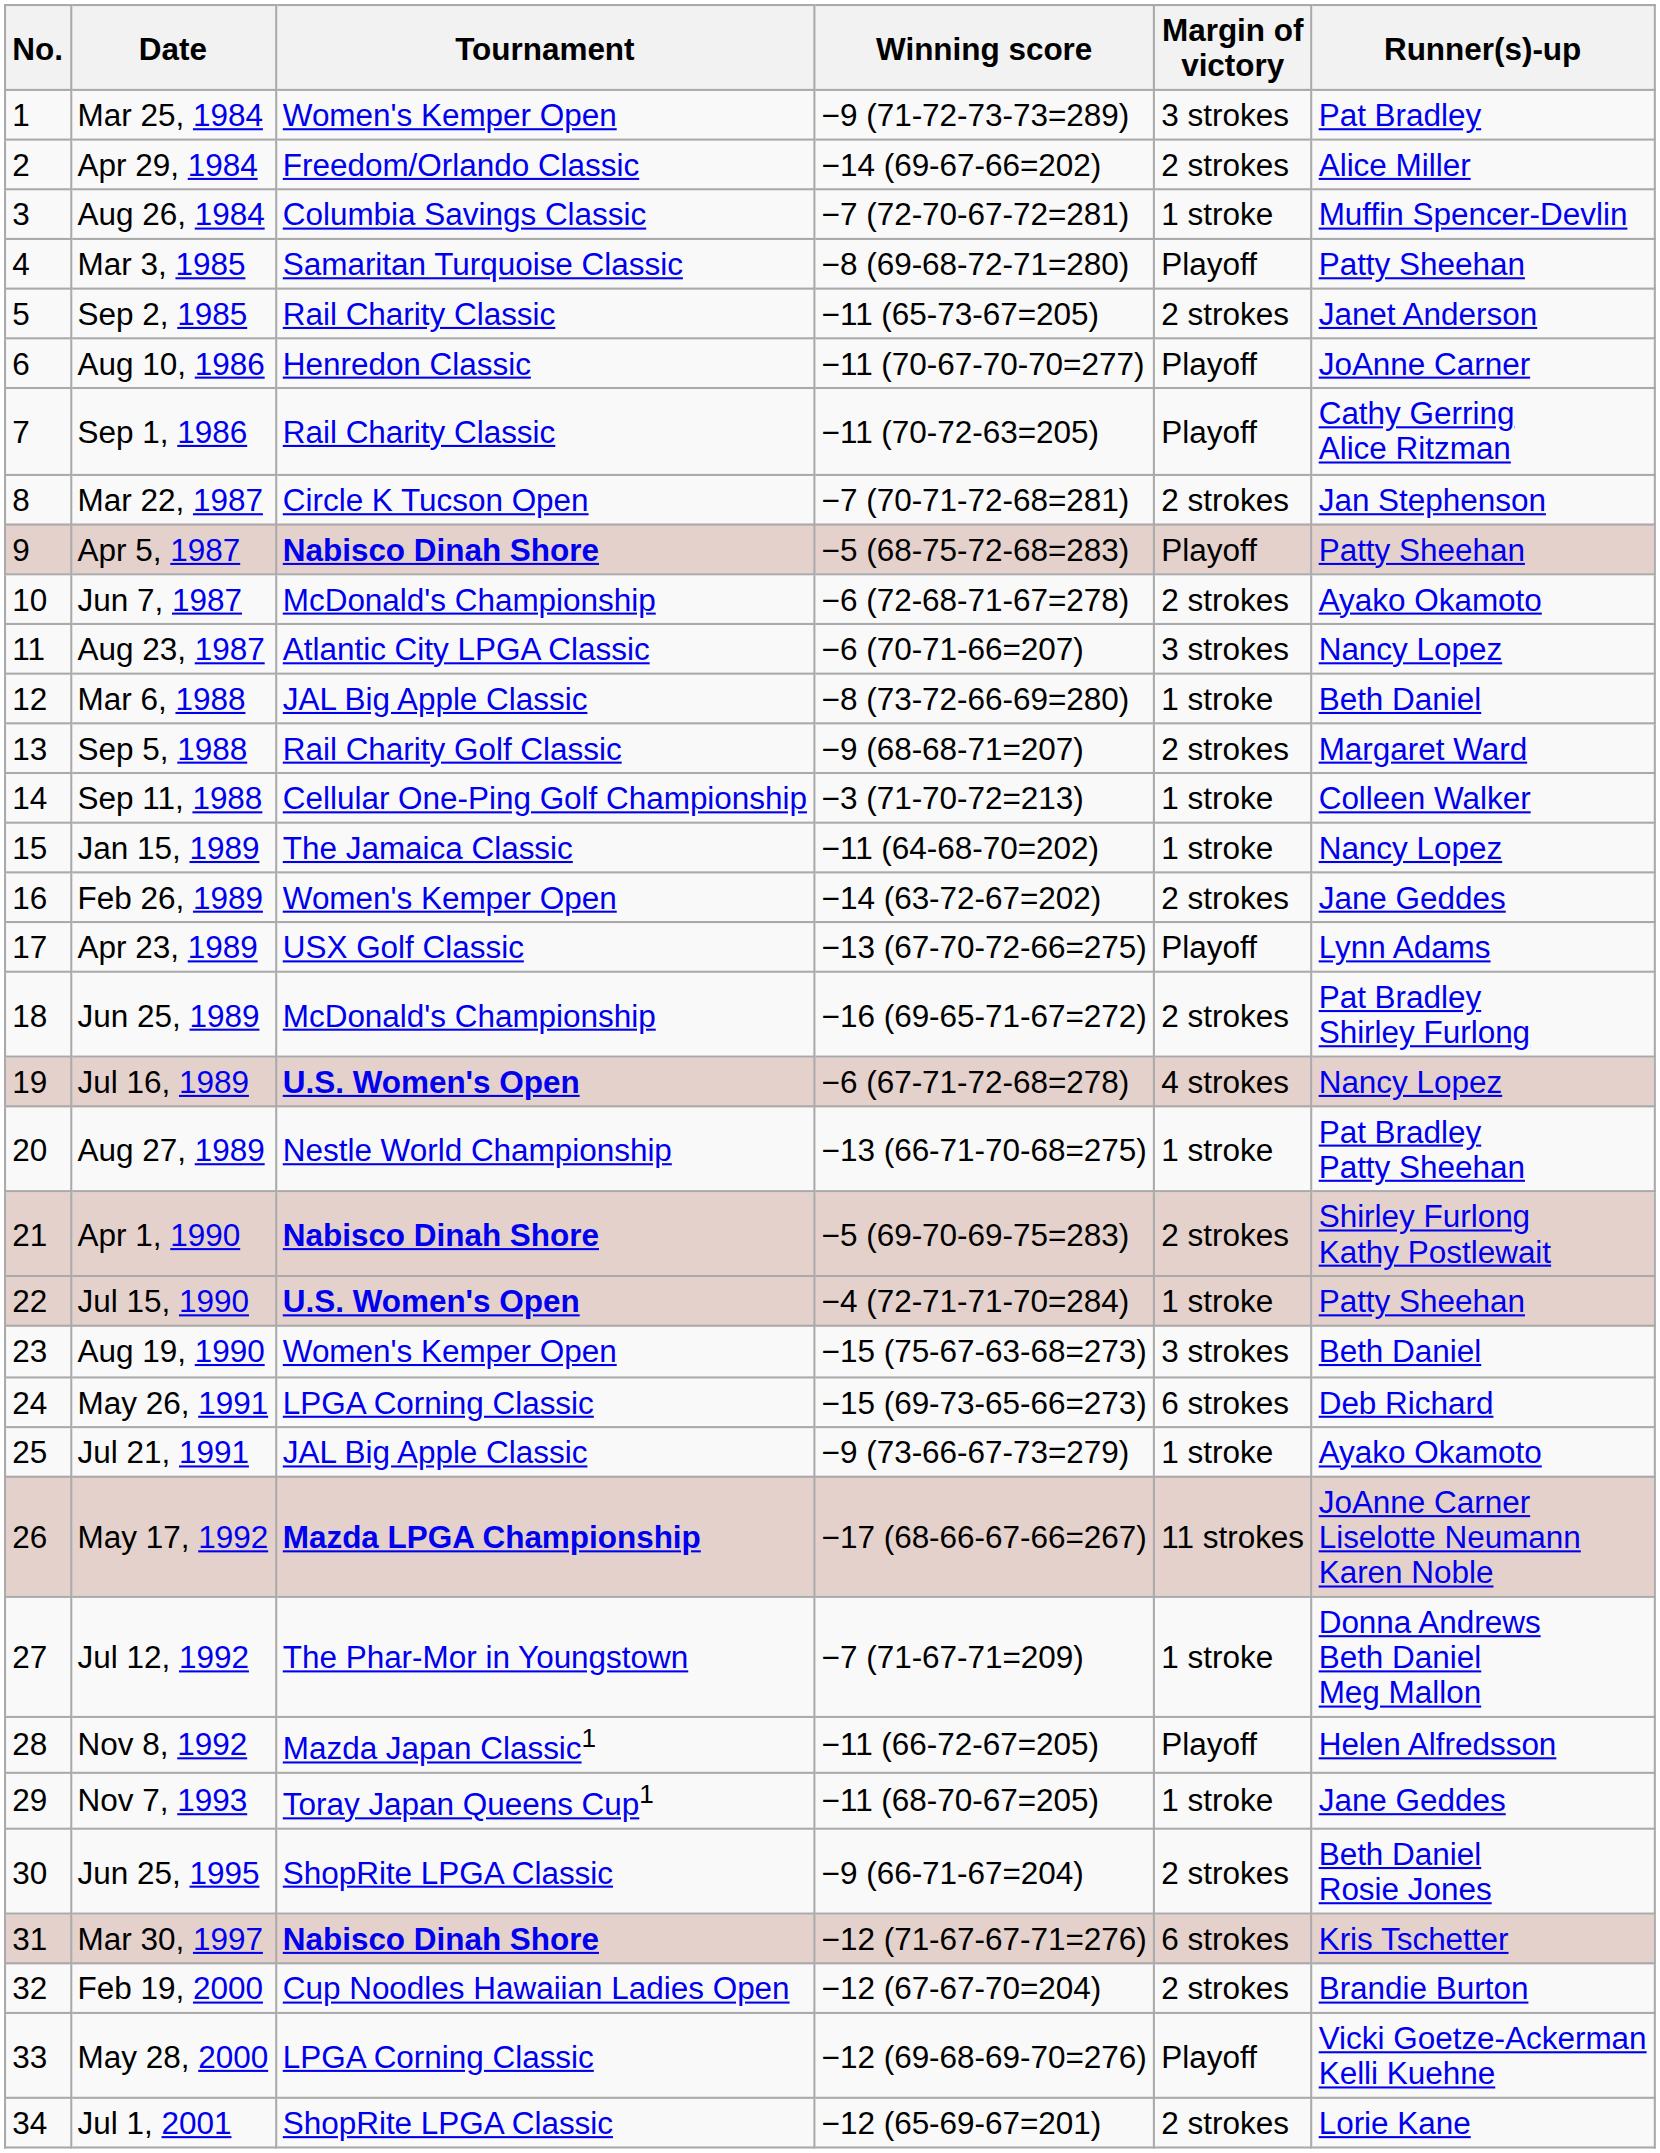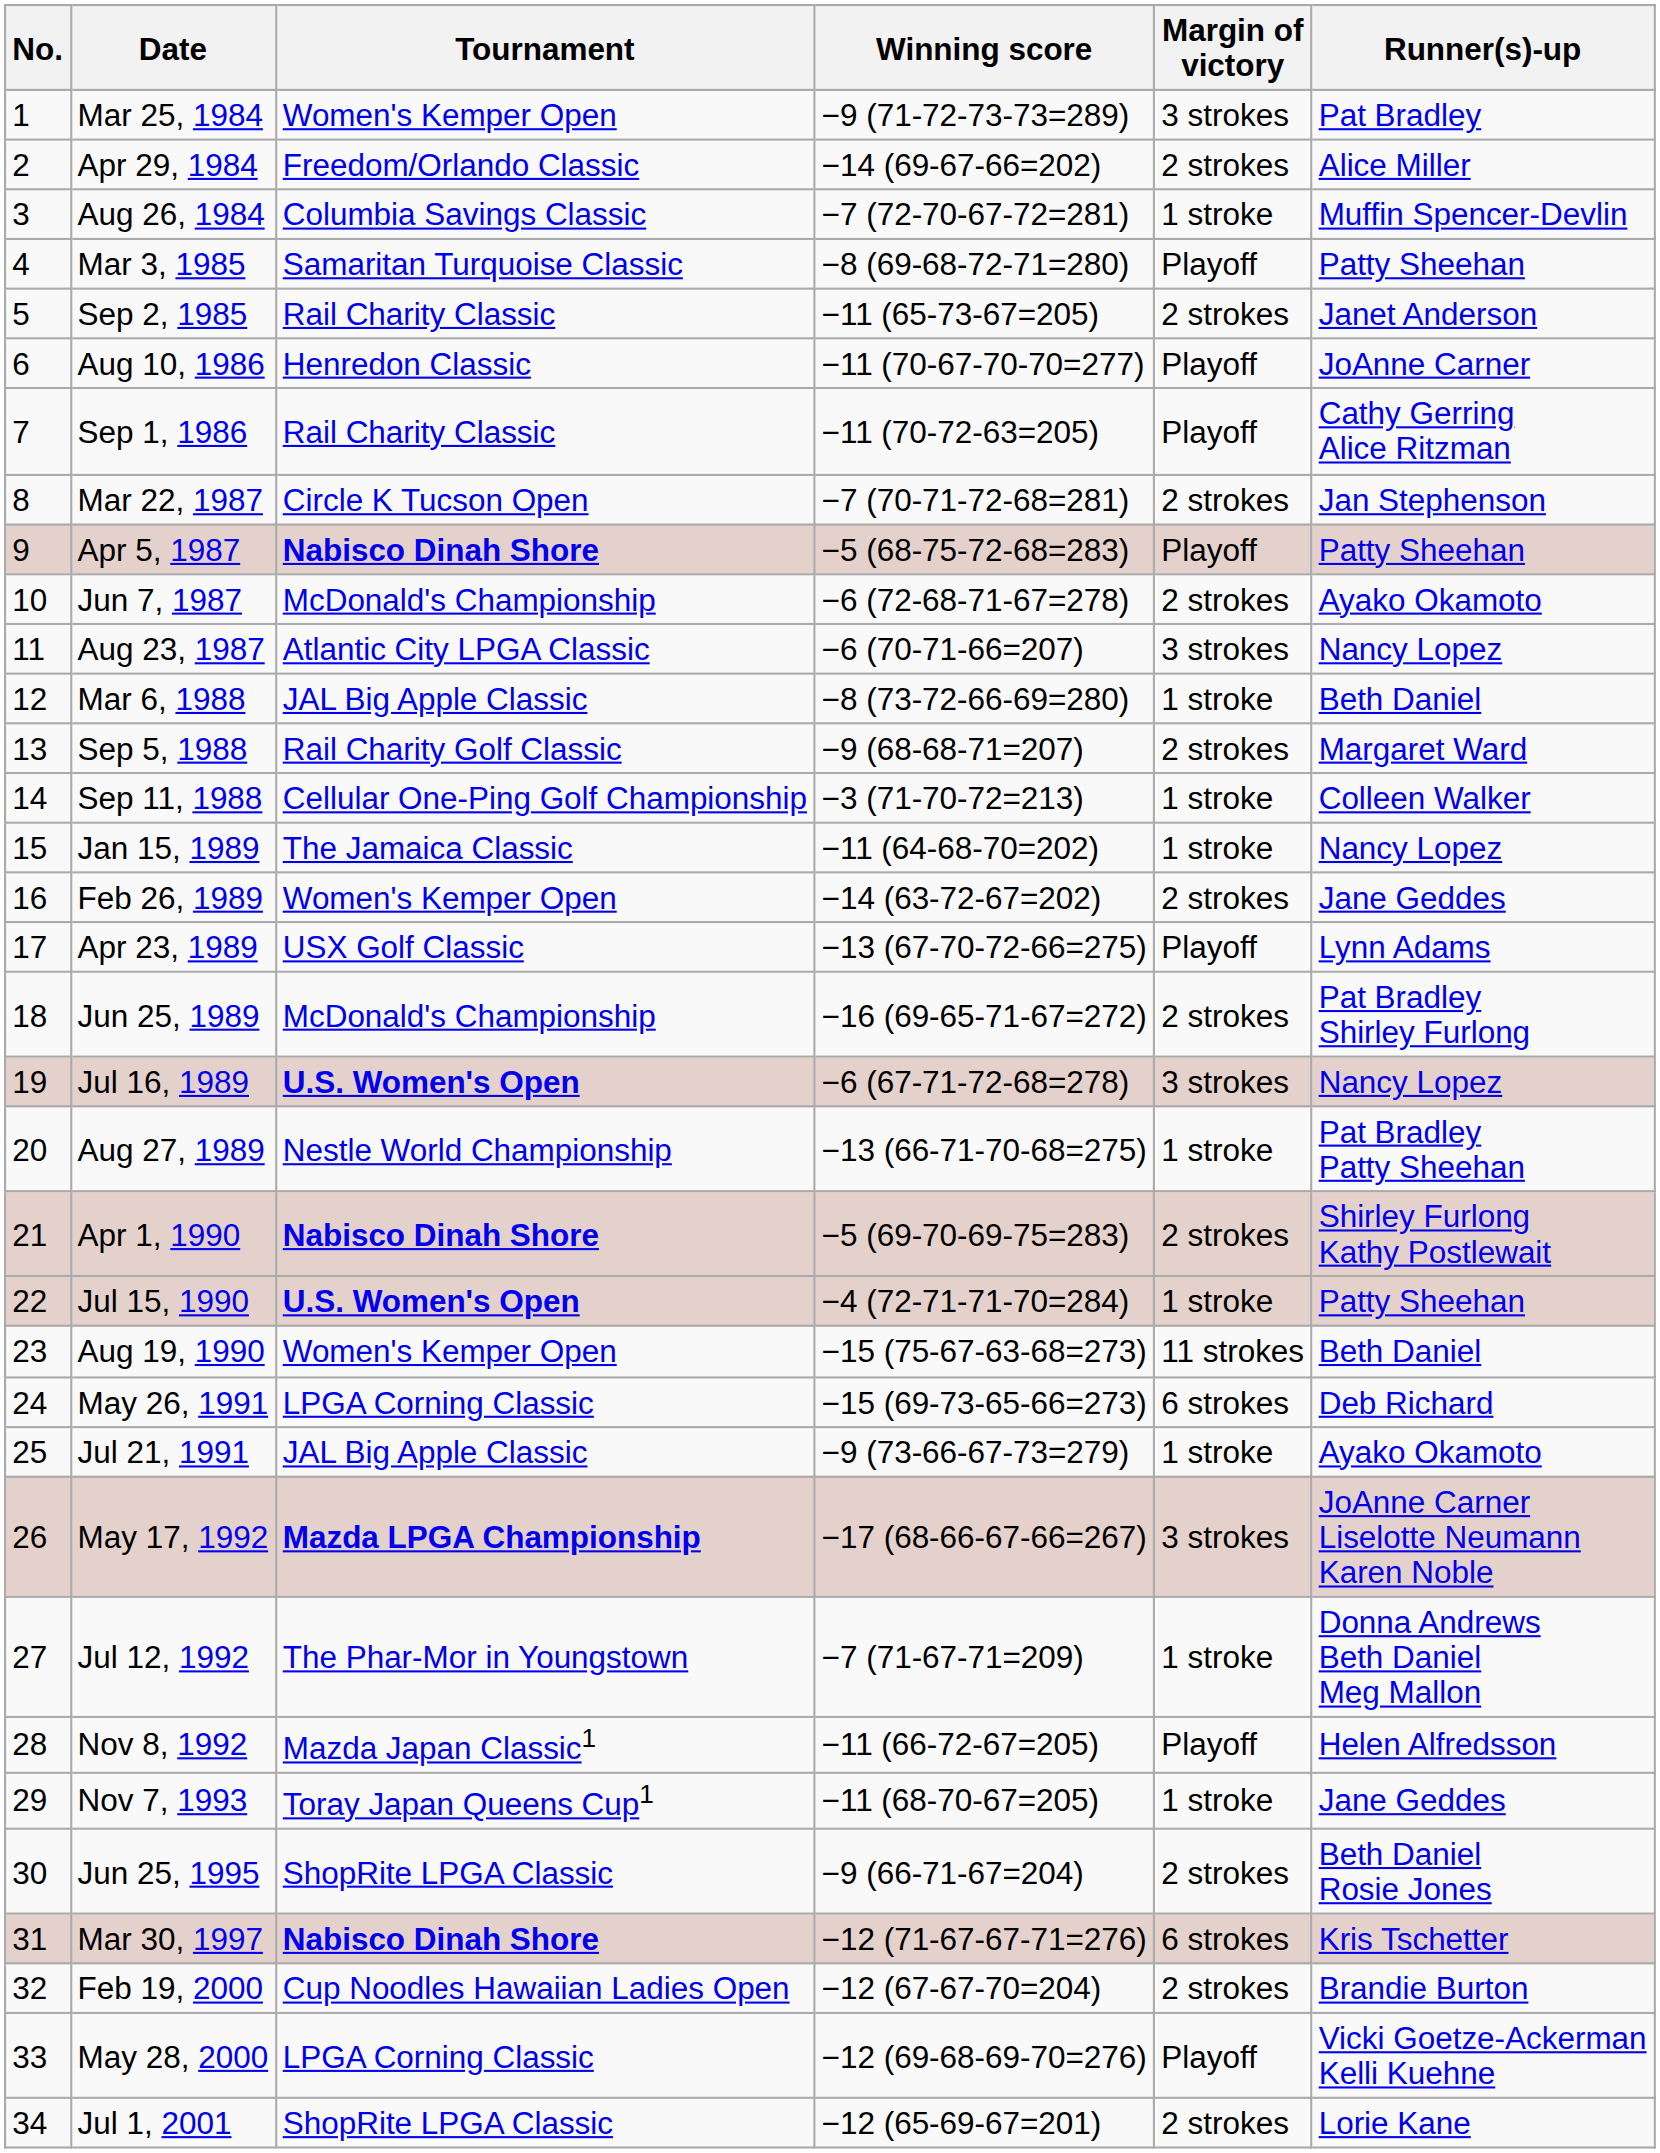 <table class="wikitable" style="font-size:95%;">
 <tr>
 <th>No.</th>
 <th>Date</th>
 <th>Tournament</th>
 <th>Winning score</th>
 <th>Margin of<br>victory</th>
 <th>Runner(s)-up</th>
 </tr>
 <tr>
 <td>1</td>
 <td>Mar 25, <a href='#'>1984</a></td>
 <td><a href='#'>Women's Kemper Open</a></td>
 <td>−9 (71-72-73-73=289)</td>
 <td>3 strokes</td>
 <td> <a href='#'>Pat Bradley</a></td>
 </tr>
 <tr>
 <td>2</td>
 <td>Apr 29, <a href='#'>1984</a></td>
 <td><a href='#'>Freedom/Orlando Classic</a></td>
 <td>−14 (69-67-66=202)</td>
 <td>2 strokes</td>
 <td> <a href='#'>Alice Miller</a></td>
 </tr>
 <tr>
 <td>3</td>
 <td>Aug 26, <a href='#'>1984</a></td>
 <td><a href='#'>Columbia Savings Classic</a></td>
 <td>−7 (72-70-67-72=281)</td>
 <td>1 stroke</td>
 <td> <a href='#'>Muffin Spencer-Devlin</a></td>
 </tr>
 <tr>
 <td>4</td>
 <td>Mar 3, <a href='#'>1985</a></td>
 <td><a href='#'>Samaritan Turquoise Classic</a></td>
 <td>−8 (69-68-72-71=280)</td>
 <td>Playoff</td>
 <td> <a href='#'>Patty Sheehan</a></td>
 </tr>
 <tr>
 <td>5</td>
 <td>Sep 2, <a href='#'>1985</a></td>
 <td><a href='#'>Rail Charity Classic</a></td>
 <td>−11 (65-73-67=205)</td>
 <td>2 strokes</td>
 <td> <a href='#'>Janet Anderson</a></td>
 </tr>
 <tr>
 <td>6</td>
 <td>Aug 10, <a href='#'>1986</a></td>
 <td><a href='#'>Henredon Classic</a></td>
 <td>−11 (70-67-70-70=277)</td>
 <td>Playoff</td>
 <td> <a href='#'>JoAnne Carner</a></td>
 </tr>
 <tr>
 <td>7</td>
 <td>Sep 1, <a href='#'>1986</a></td>
 <td><a href='#'>Rail Charity Classic</a></td>
 <td>−11 (70-72-63=205)</td>
 <td>Playoff</td>
 <td> <a href='#'>Cathy Gerring</a><br> <a href='#'>Alice Ritzman</a></td>
 </tr>
 <tr>
 <td>8</td>
 <td>Mar 22, <a href='#'>1987</a></td>
 <td><a href='#'>Circle K Tucson Open</a></td>
 <td>−7 (70-71-72-68=281)</td>
 <td>2 strokes</td>
 <td> <a href='#'>Jan Stephenson</a></td>
 </tr>
 <tr style="background:#e5d1cb;">
 <td>9</td>
 <td>Apr 5, <a href='#'>1987</a></td>
 <td><strong><a href='#'>Nabisco Dinah Shore</a></strong></td>
 <td>−5 (68-75-72-68=283)</td>
 <td>Playoff</td>
 <td> <a href='#'>Patty Sheehan</a></td>
 </tr>
 <tr>
 <td>10</td>
 <td>Jun 7, <a href='#'>1987</a></td>
 <td><a href='#'>McDonald's Championship</a></td>
 <td>−6 (72-68-71-67=278)</td>
 <td>2 strokes</td>
 <td> <a href='#'>Ayako Okamoto</a></td>
 </tr>
 <tr>
 <td>11</td>
 <td>Aug 23, <a href='#'>1987</a></td>
 <td><a href='#'>Atlantic City LPGA Classic</a></td>
 <td>−6 (70-71-66=207)</td>
 <td>3 strokes</td>
 <td> <a href='#'>Nancy Lopez</a></td>
 </tr>
 <tr>
 <td>12</td>
 <td>Mar 6, <a href='#'>1988</a></td>
 <td><a href='#'>JAL Big Apple Classic</a></td>
 <td>−8 (73-72-66-69=280)</td>
 <td>1 stroke</td>
 <td> <a href='#'>Beth Daniel</a></td>
 </tr>
 <tr>
 <td>13</td>
 <td>Sep 5, <a href='#'>1988</a></td>
 <td><a href='#'>Rail Charity Golf Classic</a></td>
 <td>−9 (68-68-71=207)</td>
 <td>2 strokes</td>
 <td> <a href='#'>Margaret Ward</a></td>
 </tr>
 <tr>
 <td>14</td>
 <td>Sep 11, <a href='#'>1988</a></td>
 <td><a href='#'>Cellular One-Ping Golf Championship</a></td>
 <td>−3 (71-70-72=213)</td>
 <td>1 stroke</td>
 <td> <a href='#'>Colleen Walker</a></td>
 </tr>
 <tr>
 <td>15</td>
 <td>Jan 15, <a href='#'>1989</a></td>
 <td><a href='#'>The Jamaica Classic</a></td>
 <td>−11 (64-68-70=202)</td>
 <td>1 stroke</td>
 <td> <a href='#'>Nancy Lopez</a></td>
 </tr>
 <tr>
 <td>16</td>
 <td>Feb 26, <a href='#'>1989</a></td>
 <td><a href='#'>Women's Kemper Open</a></td>
 <td>−14 (63-72-67=202)</td>
 <td>2 strokes</td>
 <td> <a href='#'>Jane Geddes</a></td>
 </tr>
 <tr>
 <td>17</td>
 <td>Apr 23, <a href='#'>1989</a></td>
 <td><a href='#'>USX Golf Classic</a></td>
 <td>−13 (67-70-72-66=275)</td>
 <td>Playoff</td>
 <td> <a href='#'>Lynn Adams</a></td>
 </tr>
 <tr>
 <td>18</td>
 <td>Jun 25, <a href='#'>1989</a></td>
 <td><a href='#'>McDonald's Championship</a></td>
 <td>−16 (69-65-71-67=272)</td>
 <td>2 strokes</td>
 <td> <a href='#'>Pat Bradley</a><br> <a href='#'>Shirley Furlong</a></td>
 </tr>
 <tr style="background:#e5d1cb;">
 <td>19</td>
 <td>Jul 16, <a href='#'>1989</a></td>
 <td><strong><a href='#'>U.S. Women's Open</a></strong></td>
 <td>−6 (67-71-72-68=278)</td>
-<td>4 strokes</td>
+<td>3 strokes</td>
 <td> <a href='#'>Nancy Lopez</a></td>
 </tr>
 <tr>
 <td>20</td>
 <td>Aug 27, <a href='#'>1989</a></td>
 <td><a href='#'>Nestle World Championship</a></td>
 <td>−13 (66-71-70-68=275)</td>
 <td>1 stroke</td>
 <td> <a href='#'>Pat Bradley</a><br> <a href='#'>Patty Sheehan</a></td>
 </tr>
 <tr style="background:#e5d1cb;">
 <td>21</td>
 <td>Apr 1, <a href='#'>1990</a></td>
 <td><strong><a href='#'>Nabisco Dinah Shore</a></strong></td>
 <td>−5 (69-70-69-75=283)</td>
 <td>2 strokes</td>
 <td> <a href='#'>Shirley Furlong</a><br> <a href='#'>Kathy Postlewait</a></td>
 </tr>
 <tr style="background:#e5d1cb;">
 <td>22</td>
 <td>Jul 15, <a href='#'>1990</a></td>
 <td><strong><a href='#'>U.S. Women's Open</a></strong></td>
 <td>−4 (72-71-71-70=284)</td>
 <td>1 stroke</td>
 <td> <a href='#'>Patty Sheehan</a></td>
 </tr>
 <tr>
 <td>23</td>
 <td>Aug 19, <a href='#'>1990</a></td>
 <td><a href='#'>Women's Kemper Open</a></td>
 <td>−15 (75-67-63-68=273)</td>
-<td>3 strokes</td>
+<td>11 strokes</td>
 <td> <a href='#'>Beth Daniel</a></td>
 </tr>
 <tr>
 <td>24</td>
 <td>May 26, <a href='#'>1991</a></td>
 <td><a href='#'>LPGA Corning Classic</a></td>
 <td>−15 (69-73-65-66=273)</td>
 <td>6 strokes</td>
 <td> <a href='#'>Deb Richard</a></td>
 </tr>
 <tr>
 <td>25</td>
 <td>Jul 21, <a href='#'>1991</a></td>
 <td><a href='#'>JAL Big Apple Classic</a></td>
 <td>−9 (73-66-67-73=279)</td>
 <td>1 stroke</td>
 <td> <a href='#'>Ayako Okamoto</a></td>
 </tr>
 <tr style="background:#e5d1cb;">
 <td>26</td>
 <td>May 17, <a href='#'>1992</a></td>
 <td><strong><a href='#'>Mazda LPGA Championship</a></strong></td>
 <td>−17 (68-66-67-66=267)</td>
-<td>11 strokes</td>
+<td>3 strokes</td>
 <td> <a href='#'>JoAnne Carner</a><br> <a href='#'>Liselotte Neumann</a><br> <a href='#'>Karen Noble</a></td>
 </tr>
 <tr>
 <td>27</td>
 <td>Jul 12, <a href='#'>1992</a></td>
 <td><a href='#'>The Phar-Mor in Youngstown</a></td>
 <td>−7 (71-67-71=209)</td>
 <td>1 stroke</td>
 <td> <a href='#'>Donna Andrews</a><br> <a href='#'>Beth Daniel</a><br> <a href='#'>Meg Mallon</a></td>
 </tr>
 <tr>
 <td>28</td>
 <td>Nov 8, <a href='#'>1992</a></td>
 <td><a href='#'>Mazda Japan Classic</a><sup>1</sup></td>
 <td>−11 (66-72-67=205)</td>
 <td>Playoff</td>
 <td> <a href='#'>Helen Alfredsson</a></td>
 </tr>
 <tr>
 <td>29</td>
 <td>Nov 7, <a href='#'>1993</a></td>
 <td><a href='#'>Toray Japan Queens Cup</a><sup>1</sup></td>
 <td>−11 (68-70-67=205)</td>
 <td>1 stroke</td>
 <td> <a href='#'>Jane Geddes</a></td>
 </tr>
 <tr>
 <td>30</td>
 <td>Jun 25, <a href='#'>1995</a></td>
 <td><a href='#'>ShopRite LPGA Classic</a></td>
 <td>−9 (66-71-67=204)</td>
 <td>2 strokes</td>
 <td> <a href='#'>Beth Daniel</a><br> <a href='#'>Rosie Jones</a></td>
 </tr>
 <tr style="background:#e5d1cb;">
 <td>31</td>
 <td>Mar 30, <a href='#'>1997</a></td>
 <td><strong><a href='#'>Nabisco Dinah Shore</a></strong></td>
 <td>−12 (71-67-67-71=276)</td>
 <td>6 strokes</td>
 <td> <a href='#'>Kris Tschetter</a></td>
 </tr>
 <tr>
 <td>32</td>
 <td>Feb 19, <a href='#'>2000</a></td>
 <td><a href='#'>Cup Noodles Hawaiian Ladies Open</a></td>
 <td>−12 (67-67-70=204)</td>
 <td>2 strokes</td>
 <td> <a href='#'>Brandie Burton</a></td>
 </tr>
 <tr>
 <td>33</td>
 <td>May 28, <a href='#'>2000</a></td>
 <td><a href='#'>LPGA Corning Classic</a></td>
 <td>−12 (69-68-69-70=276)</td>
 <td>Playoff</td>
 <td> <a href='#'>Vicki Goetze-Ackerman</a><br> <a href='#'>Kelli Kuehne</a></td>
 </tr>
 <tr>
 <td>34</td>
 <td>Jul 1, <a href='#'>2001</a></td>
 <td><a href='#'>ShopRite LPGA Classic</a></td>
 <td>−12 (65-69-67=201)</td>
 <td>2 strokes</td>
 <td> <a href='#'>Lorie Kane</a></td>
 </tr>
 </table>
